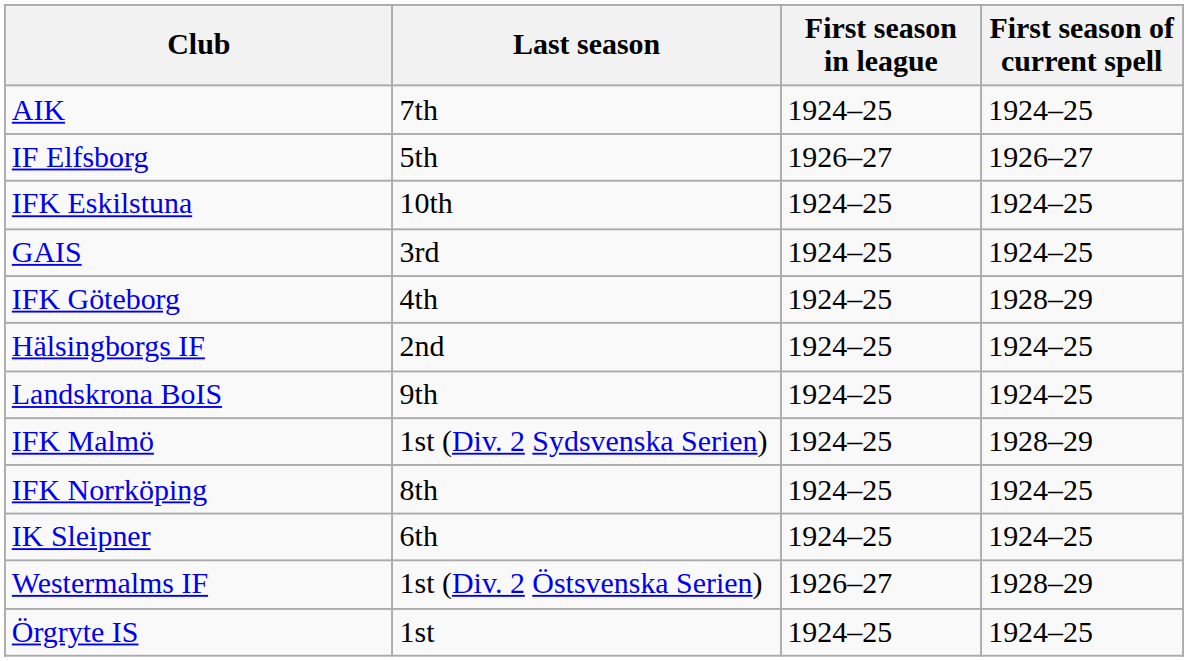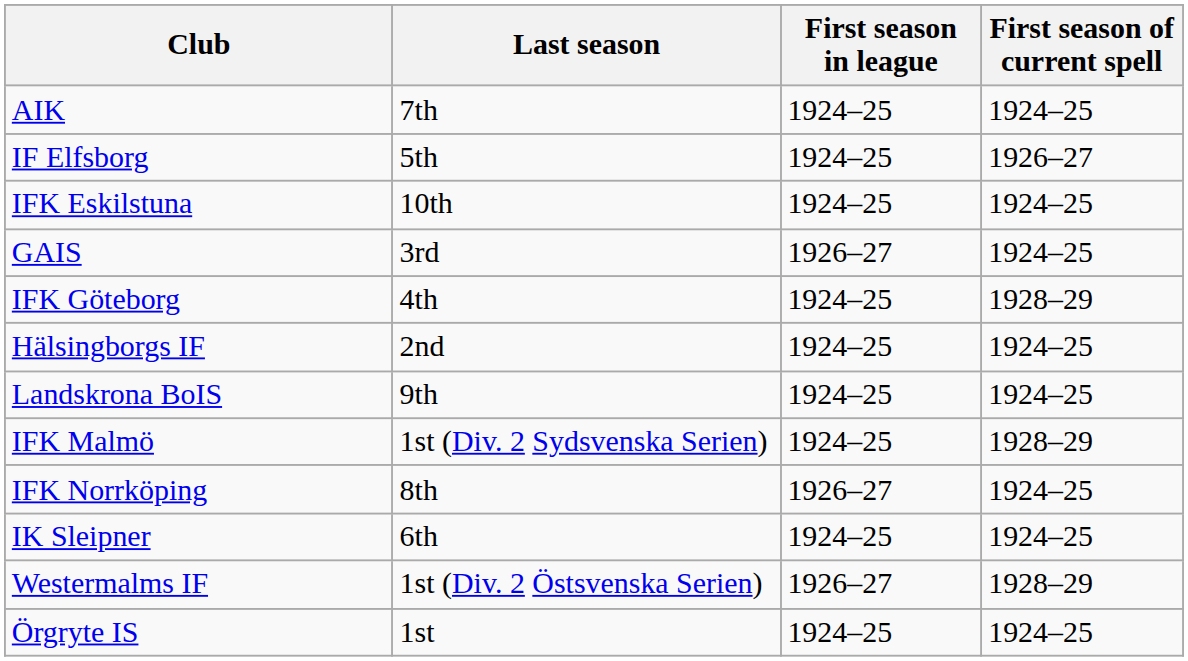 <table class="wikitable">
 <tr>
 <th style="width: 200px;">Club</th>
 <th style="width: 200px;">Last season</th>
 <th style="width: 100px;">First season<br>in league</th>
 <th style="width: 100px;">First season of<br>current spell</th>
 </tr>
 <tr>
 <td><a href='#'>AIK</a></td>
 <td>7th</td>
 <td>1924–25</td>
 <td>1924–25</td>
 </tr>
 <tr>
 <td><a href='#'>IF Elfsborg</a></td>
 <td>5th</td>
-<td>1926–27</td>
+<td>1924–25</td>
 <td>1926–27</td>
 </tr>
 <tr>
 <td><a href='#'>IFK Eskilstuna</a></td>
 <td>10th</td>
 <td>1924–25</td>
 <td>1924–25</td>
 </tr>
 <tr>
 <td><a href='#'>GAIS</a></td>
 <td>3rd</td>
-<td>1924–25</td>
+<td>1926–27</td>
 <td>1924–25</td>
 </tr>
 <tr>
 <td><a href='#'>IFK Göteborg</a></td>
 <td>4th</td>
 <td>1924–25</td>
 <td>1928–29</td>
 </tr>
 <tr>
 <td><a href='#'>Hälsingborgs IF</a></td>
 <td>2nd</td>
 <td>1924–25</td>
 <td>1924–25</td>
 </tr>
 <tr>
 <td><a href='#'>Landskrona BoIS</a></td>
 <td>9th</td>
 <td>1924–25</td>
 <td>1924–25</td>
 </tr>
 <tr>
 <td><a href='#'>IFK Malmö</a></td>
 <td>1st (<a href='#'>Div. 2</a> <a href='#'>Sydsvenska Serien</a>)</td>
 <td>1924–25</td>
 <td>1928–29</td>
 </tr>
 <tr>
 <td><a href='#'>IFK Norrköping</a></td>
 <td>8th</td>
-<td>1924–25</td>
+<td>1926–27</td>
 <td>1924–25</td>
 </tr>
 <tr>
 <td><a href='#'>IK Sleipner</a></td>
 <td>6th</td>
 <td>1924–25</td>
 <td>1924–25</td>
 </tr>
 <tr>
 <td><a href='#'>Westermalms IF</a></td>
 <td>1st (<a href='#'>Div. 2</a> <a href='#'>Östsvenska Serien</a>)</td>
 <td>1926–27</td>
 <td>1928–29</td>
 </tr>
 <tr>
 <td><a href='#'>Örgryte IS</a></td>
 <td>1st</td>
 <td>1924–25</td>
 <td>1924–25</td>
 </tr>
 </table>
